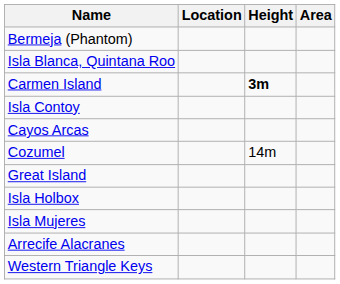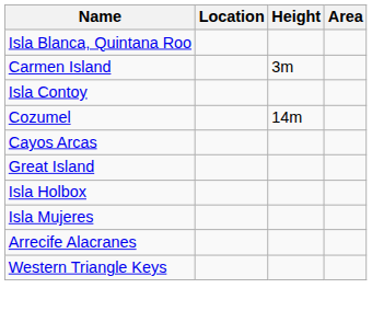 <table class="wikitable sortable" border="1">
 <tr>
 <th scope="col" class="unsortable">Name</th>
 <th scope="col" class="unsortable">Location</th>
 <th scope="col">Height</th>
 <th scope="col">Area</th>
-</tr>
-<tr>
-<td><a href='#'>Bermeja</a> (Phantom)</td>
-<td></td>
-<td></td>
-<td></td>
 </tr>
 <tr>
 <td><a href='#'>Isla Blanca, Quintana Roo</a></td>
 <td></td>
 <td></td>
 <td></td>
 </tr>
 <tr>
 <td><a href='#'>Carmen Island</a></td>
 <td></td>
-<td><strong>3m</strong></td>
+<td>3m</td>
 <td></td>
 </tr>
 <tr>
 <td><a href='#'>Isla Contoy</a></td>
 <td></td>
 <td></td>
 <td></td>
 </tr>
 <tr>
+<td><a href='#'>Cozumel</a></td>
+<td></td>
+<td>14m</td>
+<td></td>
+</tr>
+<tr>
 <td><a href='#'>Cayos Arcas</a></td>
 <td></td>
 <td></td>
-<td></td>
-</tr>
-<tr>
-<td><a href='#'>Cozumel</a></td>
-<td></td>
-<td>14m</td>
 <td></td>
 </tr>
 <tr>
 <td><a href='#'>Great Island</a></td>
 <td></td>
 <td></td>
 <td></td>
 </tr>
 <tr>
 <td><a href='#'>Isla Holbox</a></td>
 <td></td>
 <td></td>
 <td></td>
 </tr>
 <tr>
 <td><a href='#'>Isla Mujeres</a></td>
 <td></td>
 <td></td>
 <td></td>
 </tr>
 <tr>
 <td><a href='#'>Arrecife Alacranes</a></td>
 <td></td>
 <td></td>
 <td></td>
 </tr>
 <tr>
 <td><a href='#'>Western Triangle Keys</a></td>
 <td></td>
 <td></td>
 <td></td>
 </tr>
 </table>
